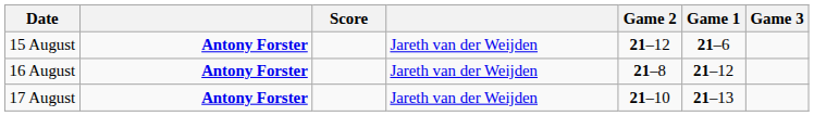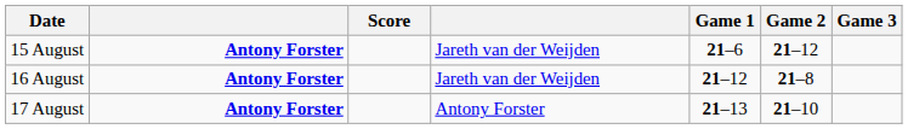 <table class="wikitable" style="text-align: center; font-size:90% ">
 <tr>
 <th width="60">Date</th>
 <th align="right" width="200"></th>
 <th width="60">Score</th>
 <th align="left" width="200"></th>
+<th width="50">Game 1</th>
 <th width="50">Game 2</th>
-<th width="50">Game 1</th>
 <th width="50">Game 3</th>
 </tr>
 <tr>
 <td>15 August</td>
 <td align="right"><strong><a href='#'>Antony Forster</a> </strong></td>
 <td align="center"></td>
 <td align="left"> <a href='#'>Jareth van der Weijden</a></td>
+<td><strong>21</strong>–6</td>
 <td><strong>21</strong>–12</td>
-<td><strong>21</strong>–6</td>
 <td></td>
 </tr>
 <tr>
 <td>16 August</td>
 <td align="right"><strong><a href='#'>Antony Forster</a> </strong></td>
 <td align="center"></td>
 <td align="left"> <a href='#'>Jareth van der Weijden</a></td>
+<td><strong>21</strong>–12</td>
 <td><strong>21</strong>–8</td>
-<td><strong>21</strong>–12</td>
 <td></td>
 </tr>
 <tr>
 <td>17 August</td>
 <td align="right"><strong><a href='#'>Antony Forster</a> </strong></td>
 <td align="center"></td>
-<td align="left"> <a href='#'>Jareth van der Weijden</a></td>
+<td align="left"> <a href='#'>Antony Forster</a></td>
+<td><strong>21</strong>–13</td>
 <td><strong>21</strong>–10</td>
-<td><strong>21</strong>–13</td>
 <td></td>
 </tr>
 </table>
